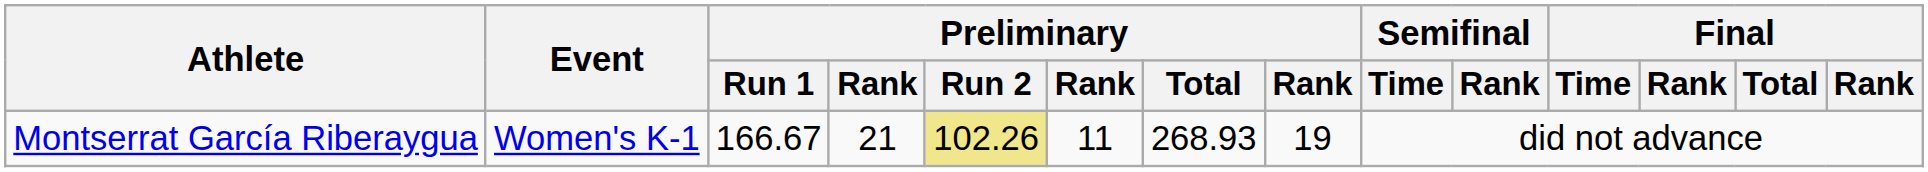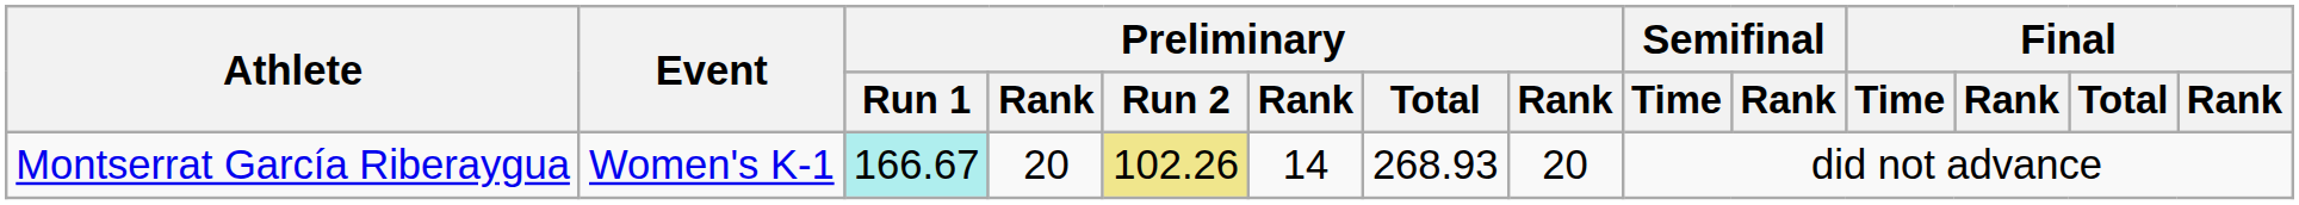 <table class="wikitable" style="font-size:90%">
 <tr>
 <th rowspan="2">Athlete</th>
 <th rowspan="2">Event</th>
 <th colspan="6">Preliminary</th>
 <th colspan="2">Semifinal</th>
 <th colspan="4">Final</th>
 </tr>
 <tr style="font-size:95%">
 <th>Run 1</th>
 <th>Rank</th>
 <th>Run 2</th>
 <th>Rank</th>
 <th>Total</th>
 <th>Rank</th>
 <th>Time</th>
 <th>Rank</th>
 <th>Time</th>
 <th>Rank</th>
 <th>Total</th>
 <th>Rank</th>
 </tr>
 <tr align=center>
 <td align=left><a href='#'>Montserrat García Riberaygua</a></td>
 <td align=left><a href='#'>Women's K-1</a></td>
-<td>166.67</td>
-<td>21</td>
+<td style="background: paleturquoise;">166.67</td>
+<td>20</td>
 <td style="background: khaki;">102.26</td>
-<td>11</td>
+<td>14</td>
 <td>268.93</td>
-<td>19</td>
+<td>20</td>
 <td colspan=6>did not advance</td>
 </tr>
 </table>
